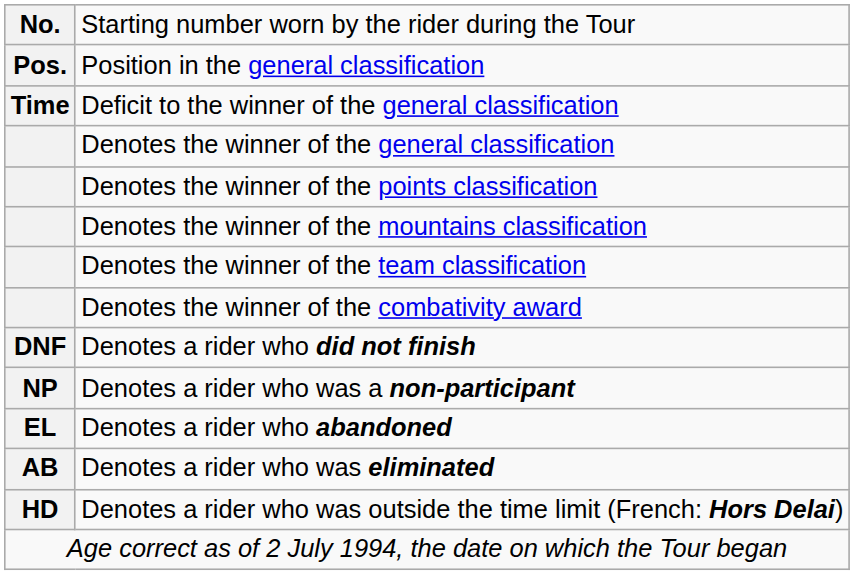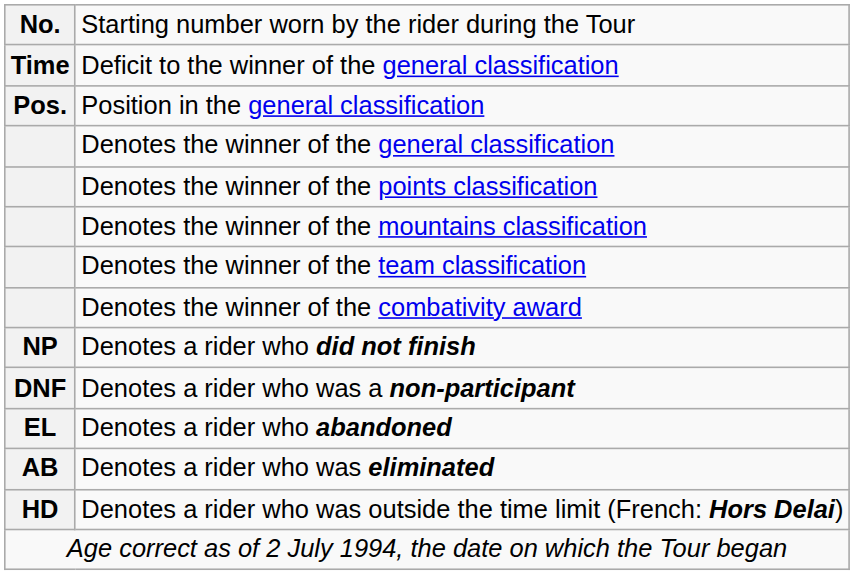 <table class="wikitable">
 <tr>
 <th scope="row" style="text-align:center;">No.</th>
 <td>Starting number worn by the rider during the Tour</td>
 </tr>
 <tr>
+<th scope="row" style="text-align:center;">Time</th>
+<td>Deficit to the winner of the <a href='#'>general classification</a></td>
+</tr>
+<tr>
 <th scope="row" style="text-align:center;">Pos.</th>
 <td>Position in the <a href='#'>general classification</a></td>
-</tr>
-<tr>
-<th scope="row" style="text-align:center;">Time</th>
-<td>Deficit to the winner of the <a href='#'>general classification</a></td>
 </tr>
 <tr>
 <th scope="row" style="text-align:center;"></th>
 <td>Denotes the winner of the <a href='#'>general classification</a></td>
 </tr>
 <tr>
 <th scope="row" style="text-align:center;"></th>
 <td>Denotes the winner of the <a href='#'>points classification</a></td>
 </tr>
 <tr>
 <th scope="row" style="text-align:center;"></th>
 <td>Denotes the winner of the <a href='#'>mountains classification</a></td>
 </tr>
 <tr>
 <th scope="row" style="text-align:center;"></th>
 <td>Denotes the winner of the <a href='#'>team classification</a></td>
 </tr>
 <tr>
 <th scope="row" style="text-align:center;"></th>
 <td>Denotes the winner of the <a href='#'>combativity award</a></td>
 </tr>
 <tr>
-<th scope="row" style="text-align:center;">DNF</th>
+<th scope="row" style="text-align:center;">NP</th>
 <td>Denotes a rider who <strong><em>did not finish</em></strong></td>
 </tr>
 <tr>
-<th scope="row" style="text-align:center;">NP</th>
+<th scope="row" style="text-align:center;">DNF</th>
 <td>Denotes a rider who was a <strong><em>non-participant</em></strong></td>
 </tr>
 <tr>
 <th scope="row" style="text-align:center;">EL</th>
 <td>Denotes a rider who <strong><em>abandoned</em></strong></td>
 </tr>
 <tr>
 <th scope="row" style="text-align:center;">AB</th>
 <td>Denotes a rider who was <strong><em>eliminated</em></strong></td>
 </tr>
 <tr>
 <th scope="row" style="text-align:center;">HD</th>
 <td>Denotes a rider who was outside the time limit (French: <strong><em>Hors Delai</em></strong>)</td>
 </tr>
 <tr>
 <td style="text-align:center;" colspan="2"><em>Age correct as of 2 July 1994, the date on which the Tour began</em></td>
 </tr>
 </table>
